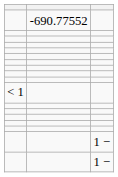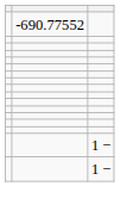 <table class="wikitable">
 <tr>
 <th></th>
 <th></th>
 <th></th>
 </tr>
 <tr>
 <td></td>
 <td>-690.77552</td>
 <td></td>
 </tr>
 <tr>
 <td></td>
 <td></td>
 <td></td>
 </tr>
 <tr>
 <td></td>
 <td></td>
 <td></td>
 </tr>
 <tr>
 <td></td>
 <td></td>
 <td></td>
 </tr>
 <tr>
 <td></td>
 <td></td>
 <td></td>
 </tr>
 <tr>
 <td></td>
 <td></td>
 <td></td>
 </tr>
 <tr>
 <td></td>
 <td></td>
 <td></td>
 </tr>
 <tr>
 <td></td>
 <td></td>
 <td></td>
 </tr>
 <tr>
 <td></td>
 <td></td>
 <td></td>
 </tr>
 <tr>
 <td></td>
 <td></td>
 <td></td>
 </tr>
 <tr>
-<td>< 1</td>
-<td></td>
-<td></td>
-</tr>
-<tr>
 <td></td>
 <td></td>
 <td></td>
 </tr>
 <tr>
 <td></td>
 <td></td>
 <td></td>
 </tr>
 <tr>
 <td></td>
 <td></td>
 <td></td>
 </tr>
 <tr>
 <td></td>
 <td></td>
 <td></td>
 </tr>
 <tr>
 <td></td>
 <td></td>
 <td></td>
 </tr>
 <tr>
 <td></td>
 <td></td>
 <td>1 − </td>
 </tr>
 <tr>
 <td></td>
 <td></td>
 <td>1 − </td>
 </tr>
 </table>
